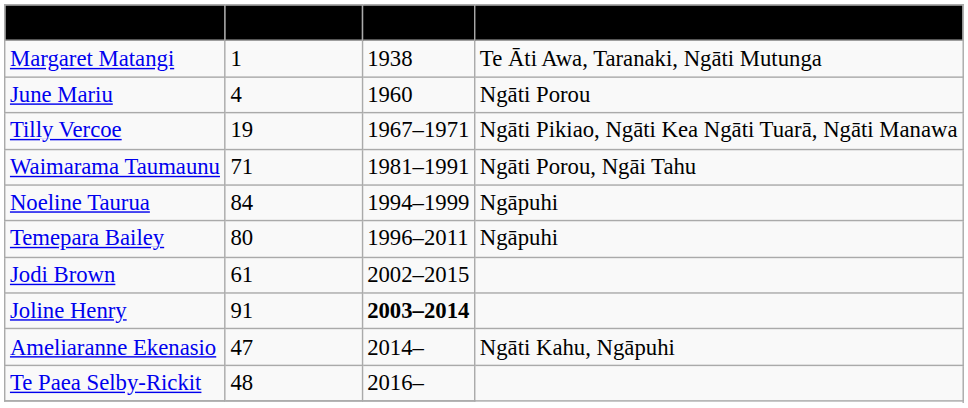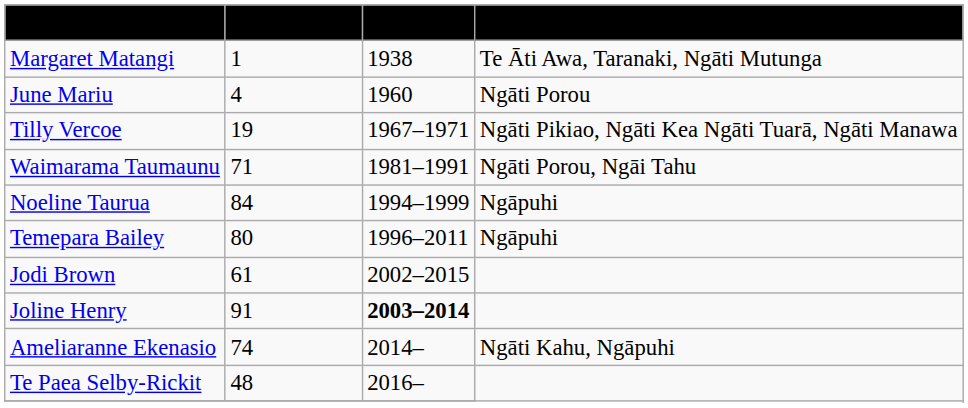 <table class="wikitable collapsible" border="1">
 <tr>
 <th style="background:black;"><span>Player</span></th>
 <th style="background:black;"><span>Appearances</span></th>
 <th style="background:black;"><span>Years</span></th>
 <th style="background:black;"><span>Affiliations</span></th>
 </tr>
 <tr>
 <td><a href='#'>Margaret Matangi</a></td>
 <td>1</td>
 <td>1938</td>
 <td>Te Āti Awa, Taranaki, Ngāti Mutunga</td>
 </tr>
 <tr>
 <td><a href='#'>June Mariu</a></td>
 <td>4</td>
 <td>1960</td>
 <td>Ngāti Porou</td>
 </tr>
 <tr>
 <td><a href='#'>Tilly Vercoe</a></td>
 <td>19</td>
 <td>1967–1971</td>
 <td>Ngāti Pikiao, Ngāti Kea Ngāti Tuarā, Ngāti Manawa</td>
 </tr>
 <tr>
 <td><a href='#'>Waimarama Taumaunu</a></td>
 <td>71</td>
 <td>1981–1991</td>
 <td>Ngāti Porou, Ngāi Tahu</td>
 </tr>
 <tr>
 <td><a href='#'>Noeline Taurua</a></td>
 <td>84</td>
 <td>1994–1999</td>
 <td>Ngāpuhi</td>
 </tr>
 <tr>
 <td><a href='#'>Temepara Bailey</a></td>
 <td>80</td>
 <td>1996–2011</td>
 <td>Ngāpuhi</td>
 </tr>
 <tr>
 <td><a href='#'>Jodi Brown</a></td>
 <td>61</td>
 <td>2002–2015</td>
 </tr>
 <tr>
 <td><a href='#'>Joline Henry</a></td>
 <td>91</td>
 <td><strong>2003–2014</strong></td>
 <td></td>
 </tr>
 <tr>
 <td><a href='#'>Ameliaranne Ekenasio</a></td>
-<td>47</td>
+<td>74</td>
 <td>2014–</td>
 <td>Ngāti Kahu, Ngāpuhi</td>
 </tr>
 <tr>
 <td><a href='#'>Te Paea Selby-Rickit</a></td>
 <td>48</td>
 <td>2016–</td>
 </tr>
 <tr>
 </tr>
 </table>
